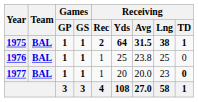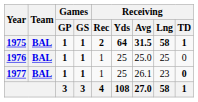 <table class="wikitable" style="text-align:center">
 <tr>
 <th rowspan="2">Year</th>
 <th rowspan="2">Team</th>
 <th colspan="2">Games</th>
 <th colspan="5">Receiving</th>
 </tr>
 <tr>
 <th>GP</th>
 <th>GS</th>
 <th>Rec</th>
 <th>Yds</th>
 <th>Avg</th>
 <th>Lng</th>
 <th>TD</th>
 </tr>
 <tr>
 <th><a href='#'>1975</a></th>
 <th><a href='#'>BAL</a></th>
 <td><strong>1</strong></td>
 <td><strong>1</strong></td>
 <td><strong>2</strong></td>
 <td><strong>64</strong></td>
 <td><strong>31.5</strong></td>
-<td><strong>38</strong></td>
+<td><strong>58</strong></td>
 <td><strong>1</strong></td>
 </tr>
 <tr>
 <th><a href='#'>1976</a></th>
 <th><a href='#'>BAL</a></th>
 <td><strong>1</strong></td>
 <td><strong>1</strong></td>
 <td>1</td>
 <td>25</td>
-<td>23.8</td>
+<td>25.0</td>
 <td>25</td>
 <td>0</td>
 </tr>
 <tr>
 <th><a href='#'>1977</a></th>
 <th><a href='#'>BAL</a></th>
 <td><strong>1</strong></td>
 <td><strong>1</strong></td>
 <td>1</td>
-<td>20</td>
-<td>20.0</td>
+<td>25</td>
+<td>26.1</td>
 <td>23</td>
 <td><strong>0</strong></td>
 </tr>
 <tr>
 <th colspan="2"></th>
 <th>3</th>
 <th>3</th>
 <th>4</th>
 <th>108</th>
 <th>27.0</th>
 <th>58</th>
 <th>1</th>
 </tr>
 </table>
